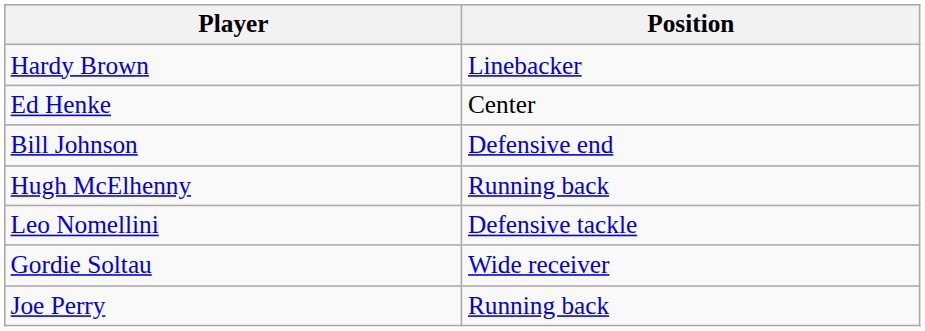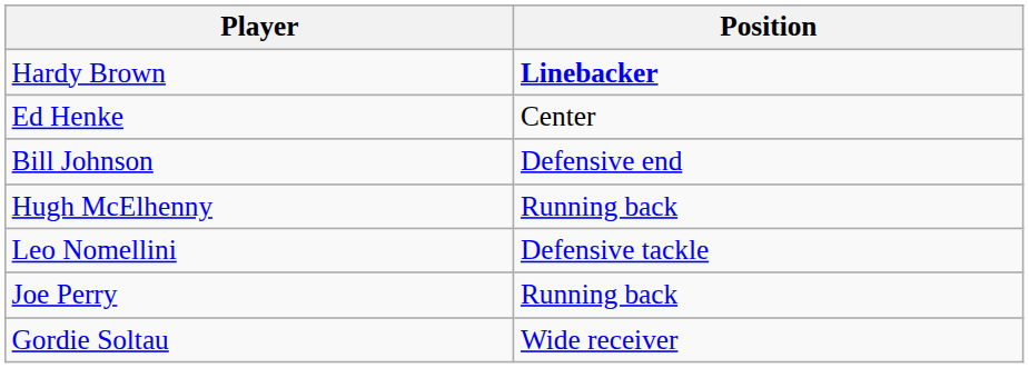 <table class="wikitable">
 <tr align="center">
 <th bgcolor="#DDDDFF" width="21.0%">Player</th>
 <th bgcolor="#DDDDFF" width="21.0%">Position</th>
 </tr>
 <tr>
 <td><a href='#'>Hardy Brown</a></td>
-<td><a href='#'>Linebacker</a></td>
+<td><strong><a href='#'>Linebacker</a></strong></td>
 </tr>
 <tr>
 <td><a href='#'>Ed Henke</a></td>
 <td>Center</td>
 </tr>
 <tr>
 <td><a href='#'>Bill Johnson</a></td>
 <td><a href='#'>Defensive end</a></td>
 </tr>
 <tr>
 <td><a href='#'>Hugh McElhenny</a></td>
 <td><a href='#'>Running back</a></td>
 </tr>
 <tr>
 <td><a href='#'>Leo Nomellini</a></td>
 <td><a href='#'>Defensive tackle</a></td>
 </tr>
 <tr>
+<td><a href='#'>Joe Perry</a></td>
+<td><a href='#'>Running back</a></td>
+</tr>
+<tr>
 <td><a href='#'>Gordie Soltau</a></td>
 <td><a href='#'>Wide receiver</a></td>
 </tr>
-<tr>
-<td><a href='#'>Joe Perry</a></td>
-<td><a href='#'>Running back</a></td>
-</tr>
 </table>
